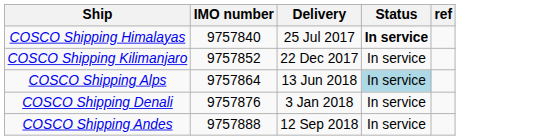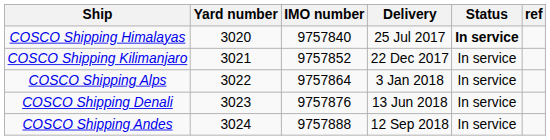 <table class="wikitable" style="text-align:center">
 <tr>
 <th>Ship</th>
+<th>Yard number</th>
 <th>IMO number</th>
 <th>Delivery</th>
 <th>Status</th>
 <th>ref</th>
 </tr>
 <tr>
 <td><em><a href='#'>COSCO Shipping Himalayas</a></em></td>
+<td>3020</td>
 <td>9757840</td>
 <td>25 Jul 2017</td>
 <td><strong>In service</strong></td>
 <td></td>
 </tr>
 <tr>
 <td><em><a href='#'>COSCO Shipping Kilimanjaro</a></em></td>
+<td>3021</td>
 <td>9757852</td>
 <td>22 Dec 2017</td>
 <td>In service</td>
 <td></td>
 </tr>
 <tr>
 <td><em><a href='#'>COSCO Shipping Alps</a></em></td>
+<td>3022</td>
 <td>9757864</td>
-<td>13 Jun 2018</td>
-<td style="background: lightblue;">In service</td>
-<td></td>
-</tr>
-<tr>
-<td><em><a href='#'>COSCO Shipping Denali</a></em></td>
-<td>9757876</td>
 <td>3 Jan 2018</td>
 <td>In service</td>
 <td></td>
 </tr>
 <tr>
+<td><em><a href='#'>COSCO Shipping Denali</a></em></td>
+<td>3023</td>
+<td>9757876</td>
+<td>13 Jun 2018</td>
+<td>In service</td>
+<td></td>
+</tr>
+<tr>
 <td><em><a href='#'>COSCO Shipping Andes</a></em></td>
+<td>3024</td>
 <td>9757888</td>
 <td>12 Sep 2018</td>
 <td>In service</td>
 <td></td>
 </tr>
 </table>
